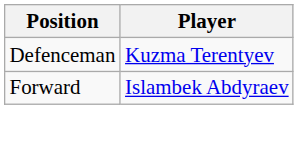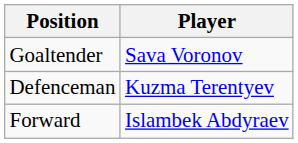 <table class="wikitable">
 <tr>
 <th>Position</th>
 <th>Player</th>
+</tr>
+<tr>
+<td>Goaltender</td>
+<td> <a href='#'>Sava Voronov</a></td>
 </tr>
 <tr>
 <td>Defenceman</td>
 <td> <a href='#'>Kuzma Terentyev</a></td>
 </tr>
 <tr>
 <td>Forward</td>
 <td> <a href='#'>Islambek Abdyraev</a></td>
 </tr>
 </table>
